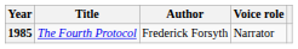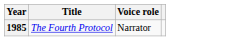 <table class="wikitable plainrowheaders">
 <tr>
 <th scope="col">Year</th>
 <th scope="col">Title</th>
-<th scope="col">Author</th>
 <th scope="col">Voice role</th>
 <th scope="col" class="unsortable"></th>
 </tr>
 <tr>
 <th scope=row>1985</th>
 <td><em><a href='#'>The Fourth Protocol</a></em></td>
-<td>Frederick Forsyth</td>
 <td>Narrator</td>
 <td style="text-align:center;"></td>
 </tr>
 </table>
